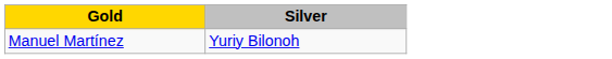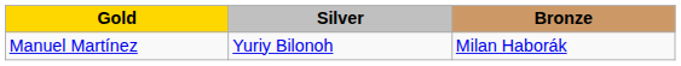 <table class="wikitable" style="text-align:left">
 <tr align="center">
 <td width=200 bgcolor=gold><strong>Gold</strong></td>
 <td width=200 bgcolor=silver><strong>Silver</strong></td>
+<td width=200 bgcolor=CC9966><strong>Bronze</strong></td>
 </tr>
 <tr>
 <td><a href='#'>Manuel Martínez</a><br><em></em></td>
 <td><a href='#'>Yuriy Bilonoh</a><br><em></em></td>
+<td><a href='#'>Milan Haborák</a><br><em></em></td>
 </tr>
 </table>
